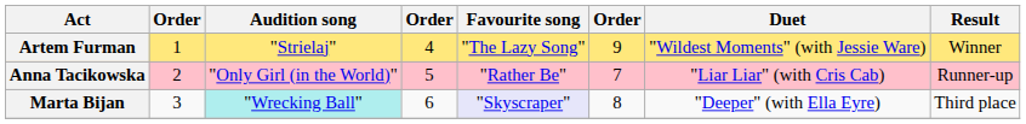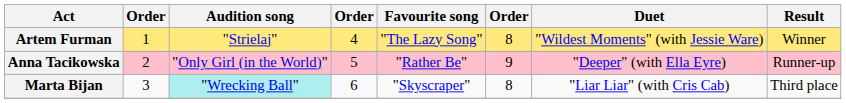 <table class="wikitable plainrowheaders" style="text-align:center;">
 <tr>
 <th scope="col">Act</th>
 <th scope="col">Order</th>
 <th scope="col">Audition song</th>
 <th scope="col">Order</th>
 <th scope="col">Favourite song</th>
 <th scope="col">Order</th>
 <th scope="col">Duet</th>
 <th scope="col">Result</th>
 </tr>
 <tr style="background:#FFE87C">
 <th scope="row">Artem Furman</th>
 <td>1</td>
 <td>"<a href='#'>Strielaj</a>"</td>
 <td>4</td>
 <td>"<a href='#'>The Lazy Song</a>"</td>
-<td>9</td>
+<td>8</td>
 <td>"<a href='#'>Wildest Moments</a>" (with <a href='#'>Jessie Ware</a>)</td>
 <td>Winner</td>
 </tr>
 <tr style="background:pink;">
 <th scope="row">Anna Tacikowska</th>
 <td>2</td>
 <td>"<a href='#'>Only Girl (in the World)</a>"</td>
 <td>5</td>
 <td>"<a href='#'>Rather Be</a>"</td>
-<td>7</td>
-<td>"<a href='#'>Liar Liar</a>" (with <a href='#'>Cris Cab</a>)</td>
+<td>9</td>
+<td>"<a href='#'>Deeper</a>" (with <a href='#'>Ella Eyre</a>)</td>
 <td>Runner-up</td>
 </tr>
 <tr>
 <th scope="row">Marta Bijan</th>
 <td>3</td>
 <td style="background: paleturquoise;">"<a href='#'>Wrecking Ball</a>"</td>
 <td>6</td>
-<td style="background: lavender;">"<a href='#'>Skyscraper</a>"</td>
+<td>"<a href='#'>Skyscraper</a>"</td>
 <td>8</td>
-<td>"<a href='#'>Deeper</a>" (with <a href='#'>Ella Eyre</a>)</td>
+<td>"<a href='#'>Liar Liar</a>" (with <a href='#'>Cris Cab</a>)</td>
 <td>Third place</td>
 </tr>
 <tr>
 </tr>
 </table>
